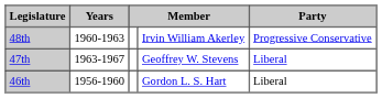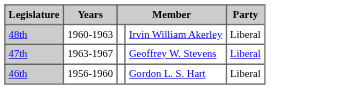 <table border=1 cellpadding=5 cellspacing=0>
 <tr bgcolor="CCCCCC">
 <th>Legislature</th>
 <th>Years</th>
 <th colspan="2">Member</th>
 <th>Party</th>
 </tr>
 <tr>
 <td bgcolor="CCCCCC"><a href='#'>48th</a></td>
 <td>1960-1963</td>
 <td rowspan="1" ></td>
 <td><a href='#'>Irvin William Akerley</a></td>
-<td><a href='#'>Progressive Conservative</a></td>
+<td>Liberal</td>
 </tr>
 <tr>
 <td bgcolor="CCCCCC"><a href='#'>47th</a></td>
 <td>1963-1967</td>
 <td rowspan="1" ></td>
 <td><a href='#'>Geoffrey W. Stevens</a></td>
 <td><a href='#'>Liberal</a></td>
 </tr>
 <tr>
 <td bgcolor="CCCCCC"><a href='#'>46th</a></td>
 <td>1956-1960</td>
 <td rowspan="1" ></td>
 <td><a href='#'>Gordon L. S. Hart</a></td>
 <td>Liberal</td>
 </tr>
 </table>
